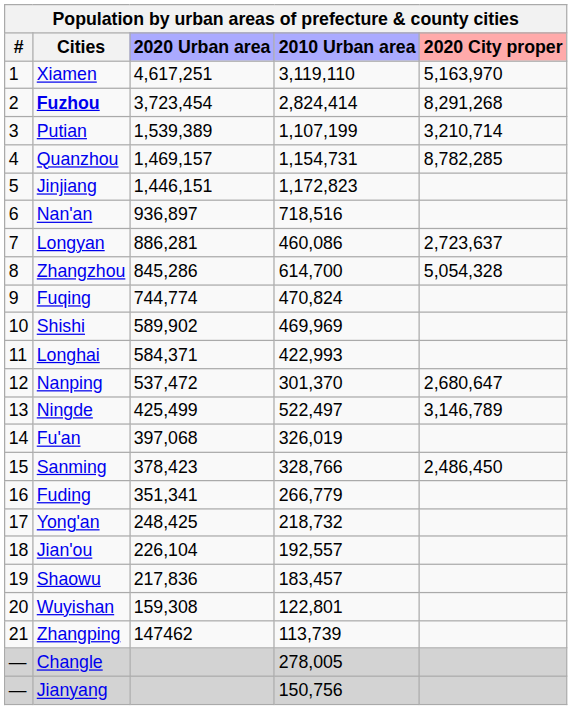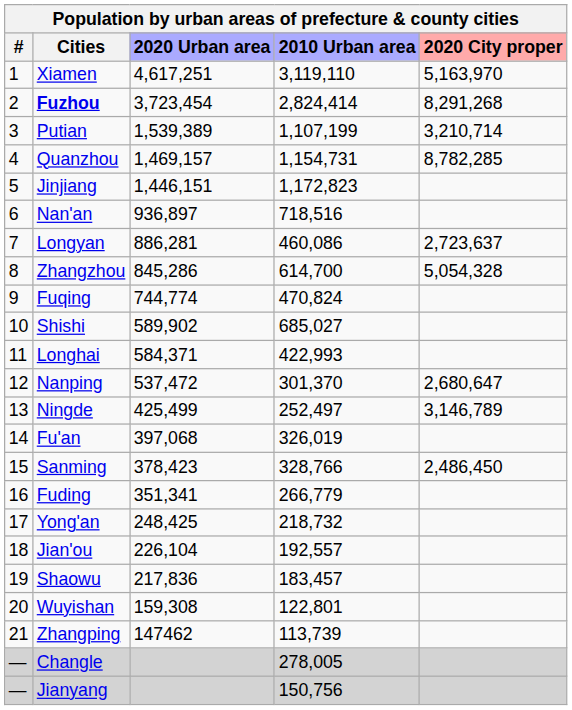 <table class="wikitable sortable collapsible" style="font-size:90%;">
 <tr>
 <th colspan=5>Population by urban areas of prefecture & county cities</th>
 </tr>
 <tr>
 <th>#</th>
 <th>Cities</th>
 <th style="background-color: #aaaaff;">2020 Urban area</th>
 <th style="background-color: #aaaaff;">2010 Urban area</th>
 <th style="background-color: #ffaaaa;">2020 City proper</th>
 </tr>
 <tr>
 <td>1</td>
 <td><a href='#'>Xiamen</a></td>
 <td>4,617,251</td>
 <td>3,119,110</td>
 <td>5,163,970</td>
 </tr>
 <tr>
 <td>2</td>
 <td><strong><a href='#'>Fuzhou</a></strong></td>
 <td>3,723,454</td>
 <td>2,824,414</td>
 <td>8,291,268</td>
 </tr>
 <tr>
 <td>3</td>
 <td><a href='#'>Putian</a></td>
 <td>1,539,389</td>
 <td>1,107,199</td>
 <td>3,210,714</td>
 </tr>
 <tr>
 <td>4</td>
 <td><a href='#'>Quanzhou</a></td>
 <td>1,469,157</td>
 <td>1,154,731</td>
 <td>8,782,285</td>
 </tr>
 <tr>
 <td>5</td>
 <td><a href='#'>Jinjiang</a></td>
 <td>1,446,151</td>
 <td>1,172,823</td>
 <td></td>
 </tr>
 <tr>
 <td>6</td>
 <td><a href='#'>Nan'an</a></td>
 <td>936,897</td>
 <td>718,516</td>
 <td></td>
 </tr>
 <tr>
 <td>7</td>
 <td><a href='#'>Longyan</a></td>
 <td>886,281</td>
 <td>460,086</td>
 <td>2,723,637</td>
 </tr>
 <tr>
 <td>8</td>
 <td><a href='#'>Zhangzhou</a></td>
 <td>845,286</td>
 <td>614,700</td>
 <td>5,054,328</td>
 </tr>
 <tr>
 <td>9</td>
 <td><a href='#'>Fuqing</a></td>
 <td>744,774</td>
 <td>470,824</td>
 <td></td>
 </tr>
 <tr>
 <td>10</td>
 <td><a href='#'>Shishi</a></td>
 <td>589,902</td>
-<td>469,969</td>
+<td>685,027</td>
 <td></td>
 </tr>
 <tr>
 <td>11</td>
 <td><a href='#'>Longhai</a></td>
 <td>584,371</td>
 <td>422,993</td>
 <td></td>
 </tr>
 <tr>
 <td>12</td>
 <td><a href='#'>Nanping</a></td>
 <td>537,472</td>
 <td>301,370</td>
 <td>2,680,647</td>
 </tr>
 <tr>
 <td>13</td>
 <td><a href='#'>Ningde</a></td>
 <td>425,499</td>
-<td>522,497</td>
+<td>252,497</td>
 <td>3,146,789</td>
 </tr>
 <tr>
 <td>14</td>
 <td><a href='#'>Fu'an</a></td>
 <td>397,068</td>
 <td>326,019</td>
 <td></td>
 </tr>
 <tr>
 <td>15</td>
 <td><a href='#'>Sanming</a></td>
 <td>378,423</td>
 <td>328,766</td>
 <td>2,486,450</td>
 </tr>
 <tr>
 <td>16</td>
 <td><a href='#'>Fuding</a></td>
 <td>351,341</td>
 <td>266,779</td>
 <td></td>
 </tr>
 <tr>
 <td>17</td>
 <td><a href='#'>Yong'an</a></td>
 <td>248,425</td>
 <td>218,732</td>
 <td></td>
 </tr>
 <tr>
 <td>18</td>
 <td><a href='#'>Jian'ou</a></td>
 <td>226,104</td>
 <td>192,557</td>
 <td></td>
 </tr>
 <tr>
 <td>19</td>
 <td><a href='#'>Shaowu</a></td>
 <td>217,836</td>
 <td>183,457</td>
 <td></td>
 </tr>
 <tr>
 <td>20</td>
 <td><a href='#'>Wuyishan</a></td>
 <td>159,308</td>
 <td>122,801</td>
 <td></td>
 </tr>
 <tr>
 <td>21</td>
 <td><a href='#'>Zhangping</a></td>
 <td>147462</td>
 <td>113,739</td>
 <td></td>
 </tr>
 <tr bgcolor="lightgrey">
 <td>—</td>
 <td><a href='#'>Changle</a></td>
 <td></td>
 <td>278,005</td>
 <td></td>
 </tr>
 <tr bgcolor="lightgrey">
 <td>—</td>
 <td><a href='#'>Jianyang</a></td>
 <td></td>
 <td>150,756</td>
 <td></td>
 </tr>
 </table>
